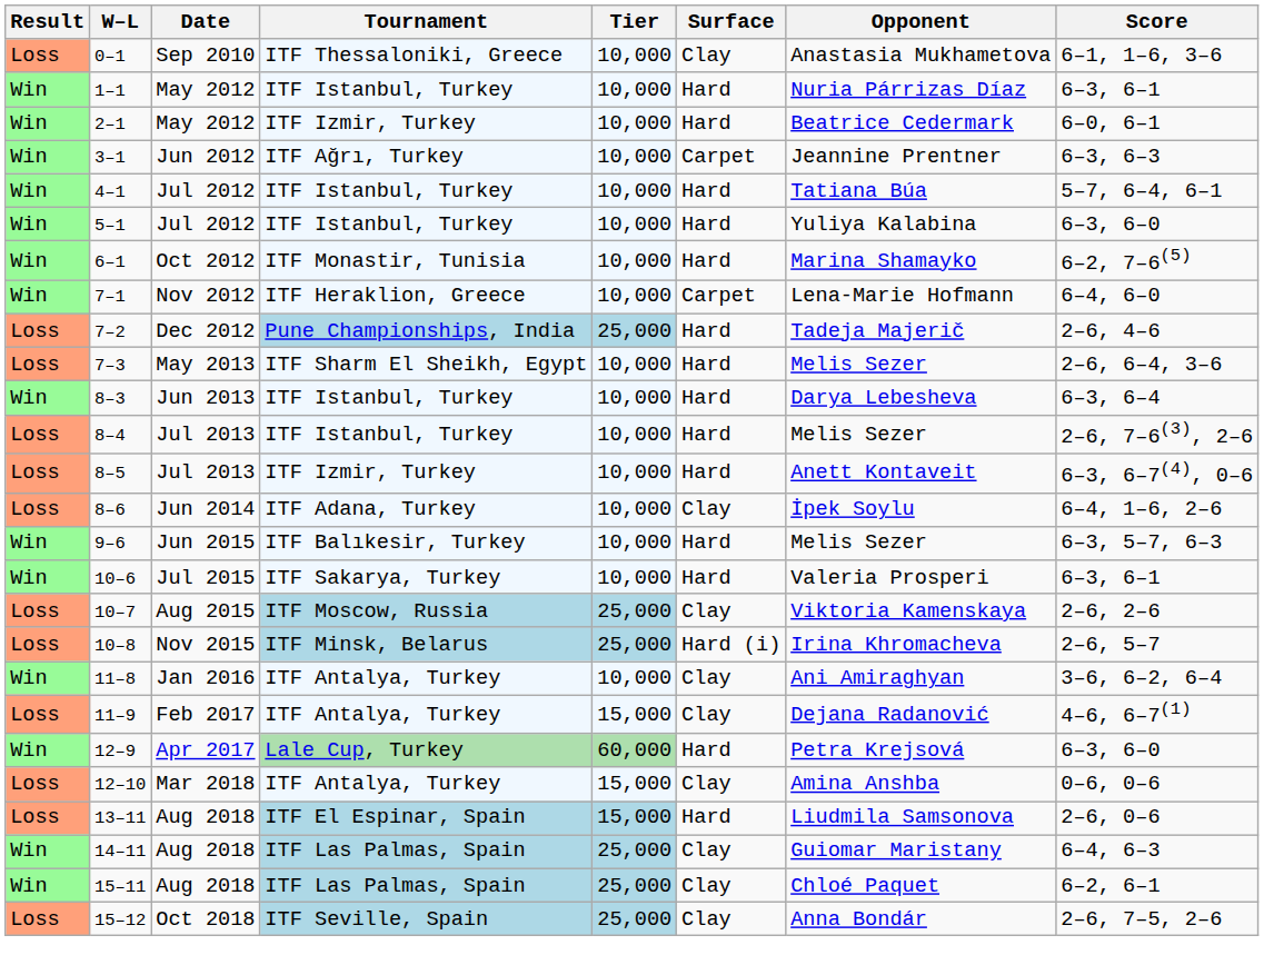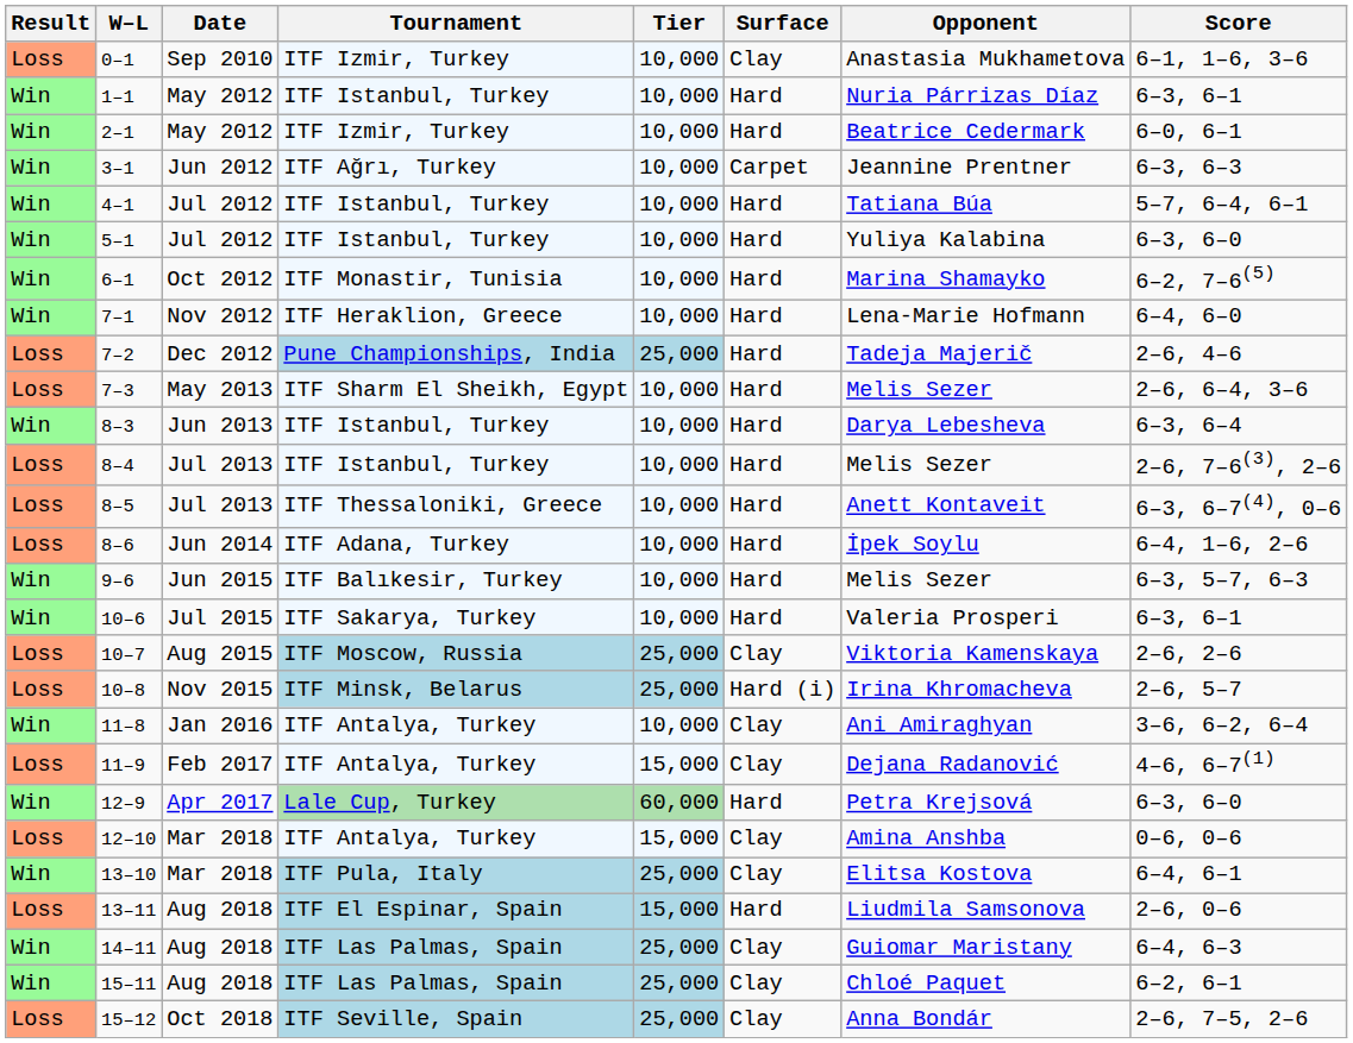 <table class="sortable wikitable">
 <tr>
 <th>Result</th>
 <th class="unsortable">W–L</th>
 <th>Date</th>
 <th>Tournament</th>
 <th>Tier</th>
 <th>Surface</th>
 <th>Opponent</th>
 <th class="unsortable">Score</th>
 </tr>
 <tr>
 <td style="background:#ffa07a;">Loss</td>
 <td><small>0–1</small></td>
 <td>Sep 2010</td>
-<td style="background:#f0f8ff;">ITF Thessaloniki, Greece</td>
+<td style="background:#f0f8ff;">ITF Izmir, Turkey</td>
 <td style="background:#f0f8ff;">10,000</td>
 <td>Clay</td>
 <td> Anastasia Mukhametova</td>
 <td>6–1, 1–6, 3–6</td>
 </tr>
 <tr>
 <td style="background:#98fb98;">Win</td>
 <td><small>1–1</small></td>
 <td>May 2012</td>
 <td style="background:#f0f8ff;">ITF Istanbul, Turkey</td>
 <td style="background:#f0f8ff;">10,000</td>
 <td>Hard</td>
 <td> <a href='#'>Nuria Párrizas Díaz</a></td>
 <td>6–3, 6–1</td>
 </tr>
 <tr>
 <td style="background:#98fb98;">Win</td>
 <td><small>2–1</small></td>
 <td>May 2012</td>
 <td style="background:#f0f8ff;">ITF Izmir, Turkey</td>
 <td style="background:#f0f8ff;">10,000</td>
 <td>Hard</td>
 <td> <a href='#'>Beatrice Cedermark</a></td>
 <td>6–0, 6–1</td>
 </tr>
 <tr>
 <td style="background:#98fb98;">Win</td>
 <td><small>3–1</small></td>
 <td>Jun 2012</td>
 <td style="background:#f0f8ff;">ITF Ağrı, Turkey</td>
 <td style="background:#f0f8ff;">10,000</td>
 <td>Carpet</td>
 <td> Jeannine Prentner</td>
 <td>6–3, 6–3</td>
 </tr>
 <tr>
 <td style="background:#98fb98;">Win</td>
 <td><small>4–1</small></td>
 <td>Jul 2012</td>
 <td style="background:#f0f8ff;">ITF Istanbul, Turkey</td>
 <td style="background:#f0f8ff;">10,000</td>
 <td>Hard</td>
 <td> <a href='#'>Tatiana Búa</a></td>
 <td>5–7, 6–4, 6–1</td>
 </tr>
 <tr>
 <td style="background:#98fb98;">Win</td>
 <td><small>5–1</small></td>
 <td>Jul 2012</td>
 <td style="background:#f0f8ff;">ITF Istanbul, Turkey</td>
 <td style="background:#f0f8ff;">10,000</td>
 <td>Hard</td>
 <td> Yuliya Kalabina</td>
 <td>6–3, 6–0</td>
 </tr>
 <tr>
 <td style="background:#98fb98;">Win</td>
 <td><small>6–1</small></td>
 <td>Oct 2012</td>
 <td style="background:#f0f8ff;">ITF Monastir, Tunisia</td>
 <td style="background:#f0f8ff;">10,000</td>
 <td>Hard</td>
 <td> <a href='#'>Marina Shamayko</a></td>
 <td>6–2, 7–6<sup>(5)</sup></td>
 </tr>
 <tr>
 <td style="background:#98fb98;">Win</td>
 <td><small>7–1</small></td>
 <td>Nov 2012</td>
 <td style="background:#f0f8ff;">ITF Heraklion, Greece</td>
 <td style="background:#f0f8ff;">10,000</td>
-<td>Carpet</td>
+<td>Hard</td>
 <td> Lena-Marie Hofmann</td>
 <td>6–4, 6–0</td>
 </tr>
 <tr>
 <td style="background:#ffa07a;">Loss</td>
 <td><small>7–2</small></td>
 <td>Dec 2012</td>
 <td style="background:lightblue;"><a href='#'>Pune Championships</a>, India</td>
 <td style="background:lightblue;">25,000</td>
 <td>Hard</td>
 <td> <a href='#'>Tadeja Majerič</a></td>
 <td>2–6, 4–6</td>
 </tr>
 <tr>
 <td style="background:#ffa07a;">Loss</td>
 <td><small>7–3</small></td>
 <td>May 2013</td>
 <td style="background:#f0f8ff;">ITF Sharm El Sheikh, Egypt</td>
 <td style="background:#f0f8ff;">10,000</td>
 <td>Hard</td>
 <td> <a href='#'>Melis Sezer</a></td>
 <td>2–6, 6–4, 3–6</td>
 </tr>
 <tr>
 <td style="background:#98fb98;">Win</td>
 <td><small>8–3</small></td>
 <td>Jun 2013</td>
 <td style="background:#f0f8ff;">ITF Istanbul, Turkey</td>
 <td style="background:#f0f8ff;">10,000</td>
 <td>Hard</td>
 <td> <a href='#'>Darya Lebesheva</a></td>
 <td>6–3, 6–4</td>
 </tr>
 <tr>
 <td style="background:#ffa07a;">Loss</td>
 <td><small>8–4</small></td>
 <td>Jul 2013</td>
 <td style="background:#f0f8ff;">ITF Istanbul, Turkey</td>
 <td style="background:#f0f8ff;">10,000</td>
 <td>Hard</td>
 <td> Melis Sezer</td>
 <td>2–6, 7–6<sup>(3)</sup>, 2–6</td>
 </tr>
 <tr>
 <td style="background:#ffa07a;">Loss</td>
 <td><small>8–5</small></td>
 <td>Jul 2013</td>
-<td style="background:#f0f8ff;">ITF Izmir, Turkey</td>
+<td style="background:#f0f8ff;">ITF Thessaloniki, Greece</td>
 <td style="background:#f0f8ff;">10,000</td>
 <td>Hard</td>
 <td> <a href='#'>Anett Kontaveit</a></td>
 <td>6–3, 6–7<sup>(4)</sup>, 0–6</td>
 </tr>
 <tr>
 <td style="background:#ffa07a;">Loss</td>
 <td><small>8–6</small></td>
 <td>Jun 2014</td>
 <td style="background:#f0f8ff;">ITF Adana, Turkey</td>
 <td style="background:#f0f8ff;">10,000</td>
-<td>Clay</td>
+<td>Hard</td>
 <td> <a href='#'>İpek Soylu</a></td>
 <td>6–4, 1–6, 2–6</td>
 </tr>
 <tr>
 <td style="background:#98fb98;">Win</td>
 <td><small>9–6</small></td>
 <td>Jun 2015</td>
 <td style="background:#f0f8ff;">ITF Balıkesir, Turkey</td>
 <td style="background:#f0f8ff;">10,000</td>
 <td>Hard</td>
 <td> Melis Sezer</td>
 <td>6–3, 5–7, 6–3</td>
 </tr>
 <tr>
 <td style="background:#98fb98;">Win</td>
 <td><small>10–6</small></td>
 <td>Jul 2015</td>
 <td style="background:#f0f8ff;">ITF Sakarya, Turkey</td>
 <td style="background:#f0f8ff;">10,000</td>
 <td>Hard</td>
 <td> Valeria Prosperi</td>
 <td>6–3, 6–1</td>
 </tr>
 <tr>
 <td style="background:#ffa07a;">Loss</td>
 <td><small>10–7</small></td>
 <td>Aug 2015</td>
 <td style="background:lightblue;">ITF Moscow, Russia</td>
 <td style="background:lightblue;">25,000</td>
 <td>Clay</td>
 <td> <a href='#'>Viktoria Kamenskaya</a></td>
 <td>2–6, 2–6</td>
 </tr>
 <tr>
 <td style="background:#ffa07a;">Loss</td>
 <td><small>10–8</small></td>
 <td>Nov 2015</td>
 <td style="background:lightblue;">ITF Minsk, Belarus</td>
 <td style="background:lightblue;">25,000</td>
 <td>Hard (i)</td>
 <td> <a href='#'>Irina Khromacheva</a></td>
 <td>2–6, 5–7</td>
 </tr>
 <tr>
 <td style="background:#98fb98;">Win</td>
 <td><small>11–8</small></td>
 <td>Jan 2016</td>
 <td style="background:#f0f8ff;">ITF Antalya, Turkey</td>
 <td style="background:#f0f8ff;">10,000</td>
 <td>Clay</td>
 <td> <a href='#'>Ani Amiraghyan</a></td>
 <td>3–6, 6–2, 6–4</td>
 </tr>
 <tr>
 <td style="background:#ffa07a;">Loss</td>
 <td><small>11–9</small></td>
 <td>Feb 2017</td>
 <td style="background:#f0f8ff;">ITF Antalya, Turkey</td>
 <td style="background:#f0f8ff;">15,000</td>
 <td>Clay</td>
 <td> <a href='#'>Dejana Radanović</a></td>
 <td>4–6, 6–7<sup>(1)</sup></td>
 </tr>
 <tr>
 <td style="background:#98fb98;">Win</td>
 <td><small>12–9</small></td>
 <td><a href='#'>Apr 2017</a></td>
 <td style="background:#addfad;"><a href='#'>Lale Cup</a>, Turkey</td>
 <td style="background:#addfad;">60,000</td>
 <td>Hard</td>
 <td> <a href='#'>Petra Krejsová</a></td>
 <td>6–3, 6–0</td>
 </tr>
 <tr>
 <td style="background:#ffa07a;">Loss</td>
 <td><small>12–10</small></td>
 <td>Mar 2018</td>
 <td style="background:#f0f8ff;">ITF Antalya, Turkey</td>
 <td style="background:#f0f8ff;">15,000</td>
 <td>Clay</td>
 <td> <a href='#'>Amina Anshba</a></td>
 <td>0–6, 0–6</td>
 </tr>
 <tr>
+<td style="background:#98fb98;">Win</td>
+<td><small>13–10</small></td>
+<td>Mar 2018</td>
+<td style="background:lightblue;">ITF Pula, Italy</td>
+<td style="background:lightblue;">25,000</td>
+<td>Clay</td>
+<td> <a href='#'>Elitsa Kostova</a></td>
+<td>6–4, 6–1</td>
+</tr>
+<tr>
 <td style="background:#ffa07a;">Loss</td>
 <td><small>13–11</small></td>
 <td>Aug 2018</td>
 <td style="background:lightblue;">ITF El Espinar, Spain</td>
 <td style="background:lightblue;">15,000</td>
 <td>Hard</td>
 <td> <a href='#'>Liudmila Samsonova</a></td>
 <td>2–6, 0–6</td>
 </tr>
 <tr>
 <td style="background:#98fb98;">Win</td>
 <td><small>14–11</small></td>
 <td>Aug 2018</td>
 <td style="background:lightblue;">ITF Las Palmas, Spain</td>
 <td style="background:lightblue;">25,000</td>
 <td>Clay</td>
 <td> <a href='#'>Guiomar Maristany</a></td>
 <td>6–4, 6–3</td>
 </tr>
 <tr>
 <td style="background:#98fb98;">Win</td>
 <td><small>15–11</small></td>
 <td>Aug 2018</td>
 <td style="background:lightblue;">ITF Las Palmas, Spain</td>
 <td style="background:lightblue;">25,000</td>
 <td>Clay</td>
 <td> <a href='#'>Chloé Paquet</a></td>
 <td>6–2, 6–1</td>
 </tr>
 <tr>
 <td style="background:#ffa07a;">Loss</td>
 <td><small>15–12</small></td>
 <td>Oct 2018</td>
 <td style="background:lightblue;">ITF Seville, Spain</td>
 <td style="background:lightblue;">25,000</td>
 <td>Clay</td>
 <td> <a href='#'>Anna Bondár</a></td>
 <td>2–6, 7–5, 2–6</td>
 </tr>
 </table>
